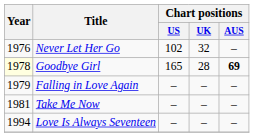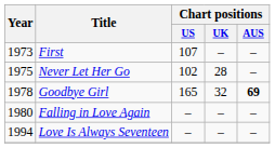 <table class="wikitable" style="text-align:center;">
 <tr>
 <th rowspan="2"><strong>Year</strong></th>
 <th rowspan="2"><strong>Title</strong></th>
 <th colspan="3">Chart positions</th>
 </tr>
 <tr style="font-size:smaller;">
 <th width="35"><a href='#'>US</a><br></th>
 <th width="35"><a href='#'>UK</a><br></th>
 <th width="35"><a href='#'>AUS</a><br></th>
 </tr>
 <tr>
-<td>1976</td>
-<td align="left"><em><a href='#'>Never Let Her Go</a></em></td>
-<td>102</td>
-<td>32</td>
-<td>–</td>
-</tr>
-<tr>
-<td style="background: lightyellow;">1978</td>
-<td align="left"><em><a href='#'>Goodbye Girl</a></em></td>
-<td>165</td>
-<td>28</td>
-<td><strong>69</strong></td>
-</tr>
-<tr>
-<td>1979</td>
-<td align="left"><em><a href='#'>Falling in Love Again</a></em></td>
-<td>–</td>
+<td>1973</td>
+<td align="left"><em><a href='#'>First</a></em></td>
+<td>107</td>
 <td>–</td>
 <td>–</td>
 </tr>
 <tr>
-<td>1981</td>
-<td align="left"><em><a href='#'>Take Me Now</a></em></td>
+<td>1975</td>
+<td align="left"><em><a href='#'>Never Let Her Go</a></em></td>
+<td>102</td>
+<td>28</td>
+<td>–</td>
+</tr>
+<tr>
+<td>1978</td>
+<td align="left"><em><a href='#'>Goodbye Girl</a></em></td>
+<td>165</td>
+<td>32</td>
+<td><strong>69</strong></td>
+</tr>
+<tr>
+<td>1980</td>
+<td align="left"><em><a href='#'>Falling in Love Again</a></em></td>
 <td>–</td>
 <td>–</td>
 <td>–</td>
 </tr>
 <tr>
 <td>1994</td>
 <td align="left"><em><a href='#'>Love Is Always Seventeen</a></em></td>
 <td>–</td>
 <td>–</td>
 <td>–</td>
 </tr>
 <tr>
 </tr>
 </table>
